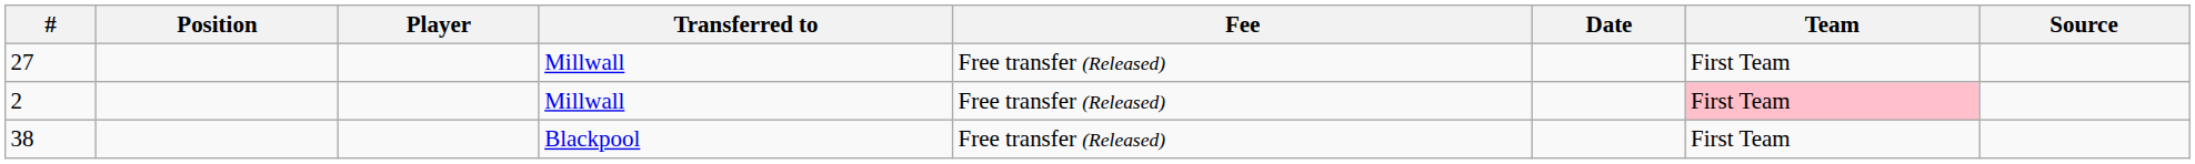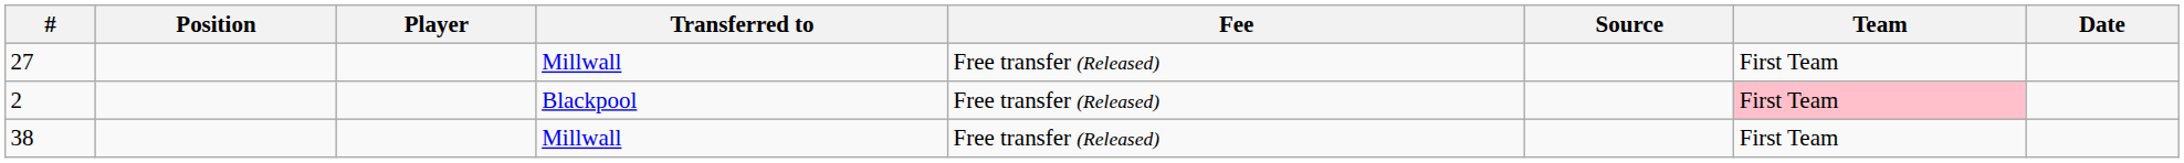 <table class="wikitable sortable" style="width:90%; text-align:center; font-size:95%; text-align:left;">
 <tr>
 <th>#</th>
 <th>Position</th>
 <th>Player</th>
 <th>Transferred to</th>
 <th>Fee</th>
+<th>Source</th>
+<th>Team</th>
 <th>Date</th>
-<th>Team</th>
-<th>Source</th>
 </tr>
 <tr>
 <td>27</td>
 <td></td>
 <td></td>
 <td> <a href='#'>Millwall</a></td>
 <td>Free transfer <small><em>(Released)</em></small></td>
 <td></td>
 <td>First Team</td>
 <td></td>
 </tr>
 <tr>
 <td>2</td>
 <td></td>
 <td></td>
-<td> <a href='#'>Millwall</a></td>
+<td> <a href='#'>Blackpool</a></td>
 <td>Free transfer <small><em>(Released)</em></small></td>
 <td></td>
 <td style="background: pink;">First Team</td>
 <td></td>
 </tr>
 <tr>
 <td>38</td>
 <td></td>
 <td></td>
-<td> <a href='#'>Blackpool</a></td>
+<td> <a href='#'>Millwall</a></td>
 <td>Free transfer <small><em>(Released)</em></small></td>
 <td></td>
 <td>First Team</td>
 <td></td>
 </tr>
 </table>
